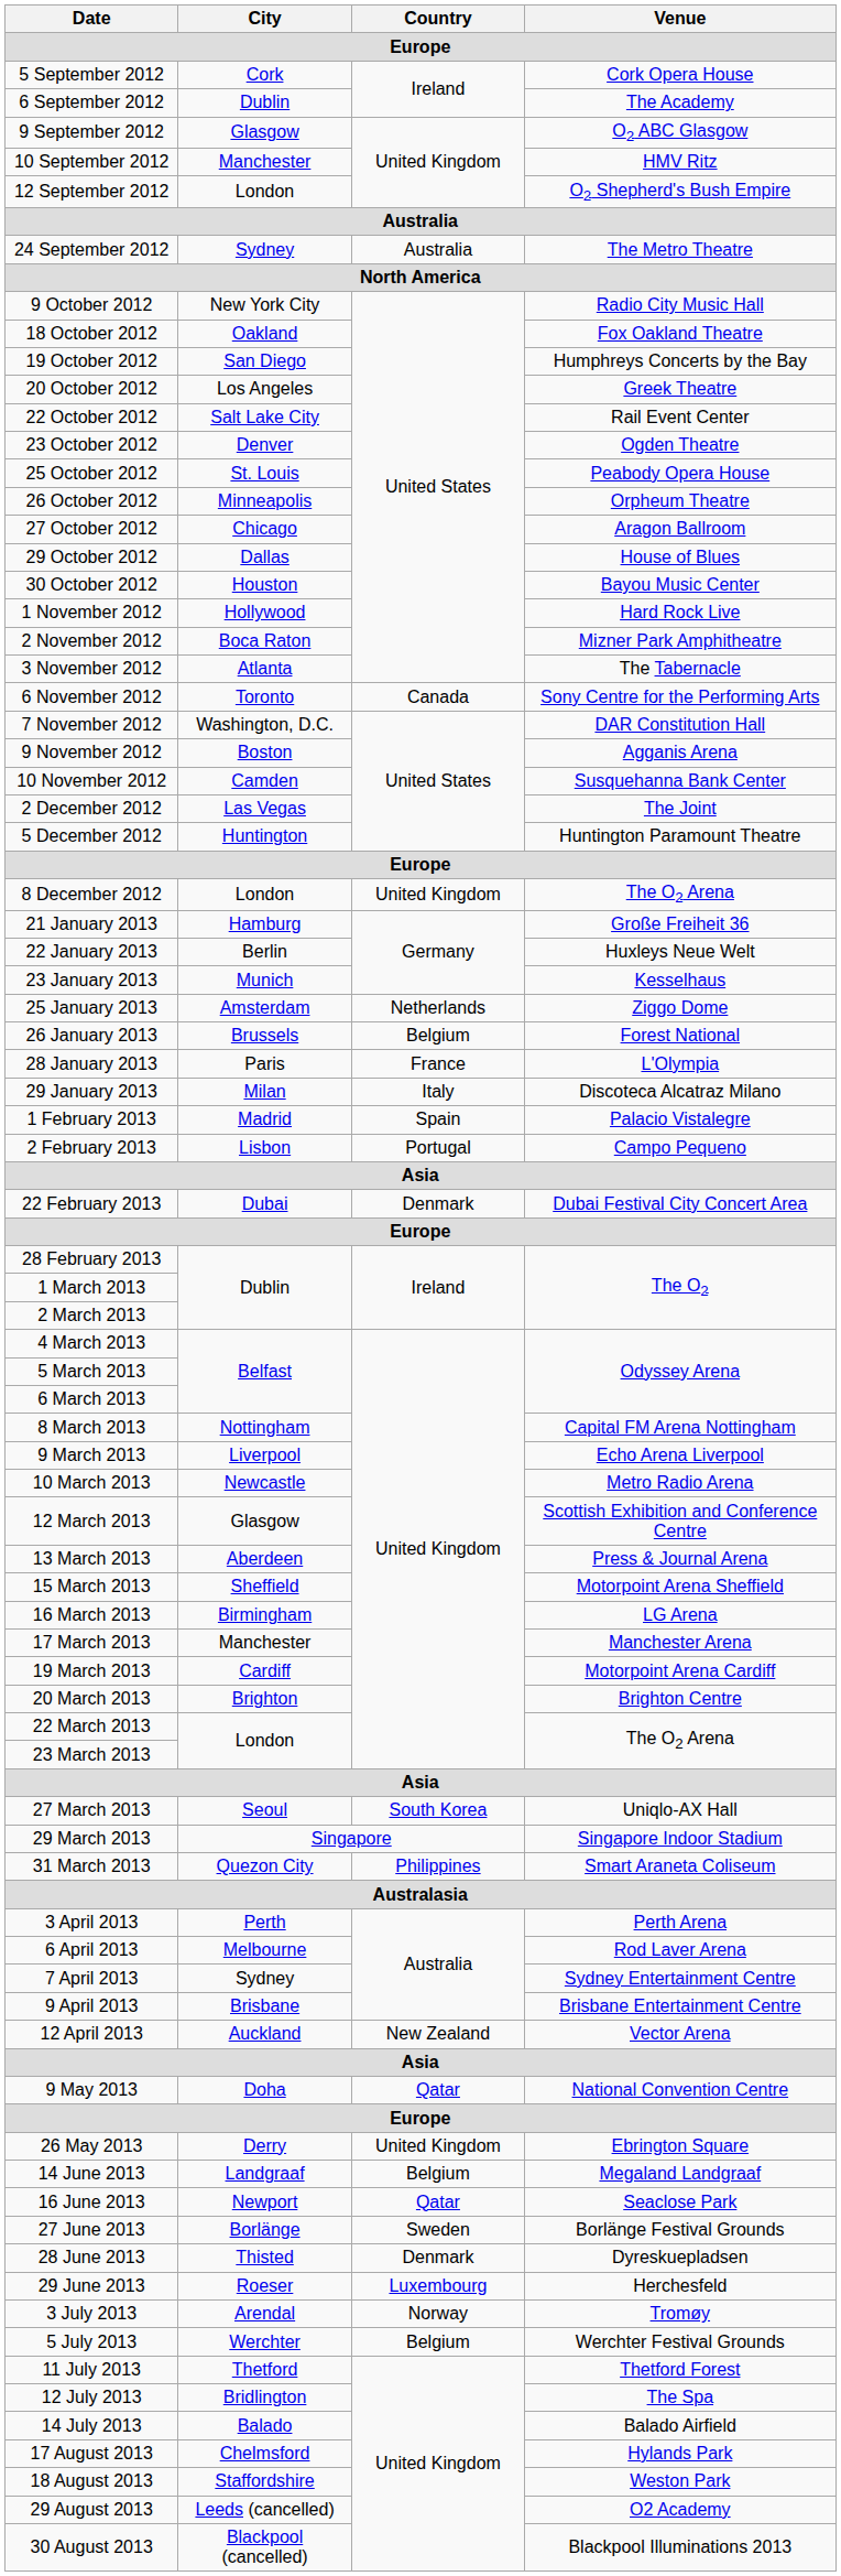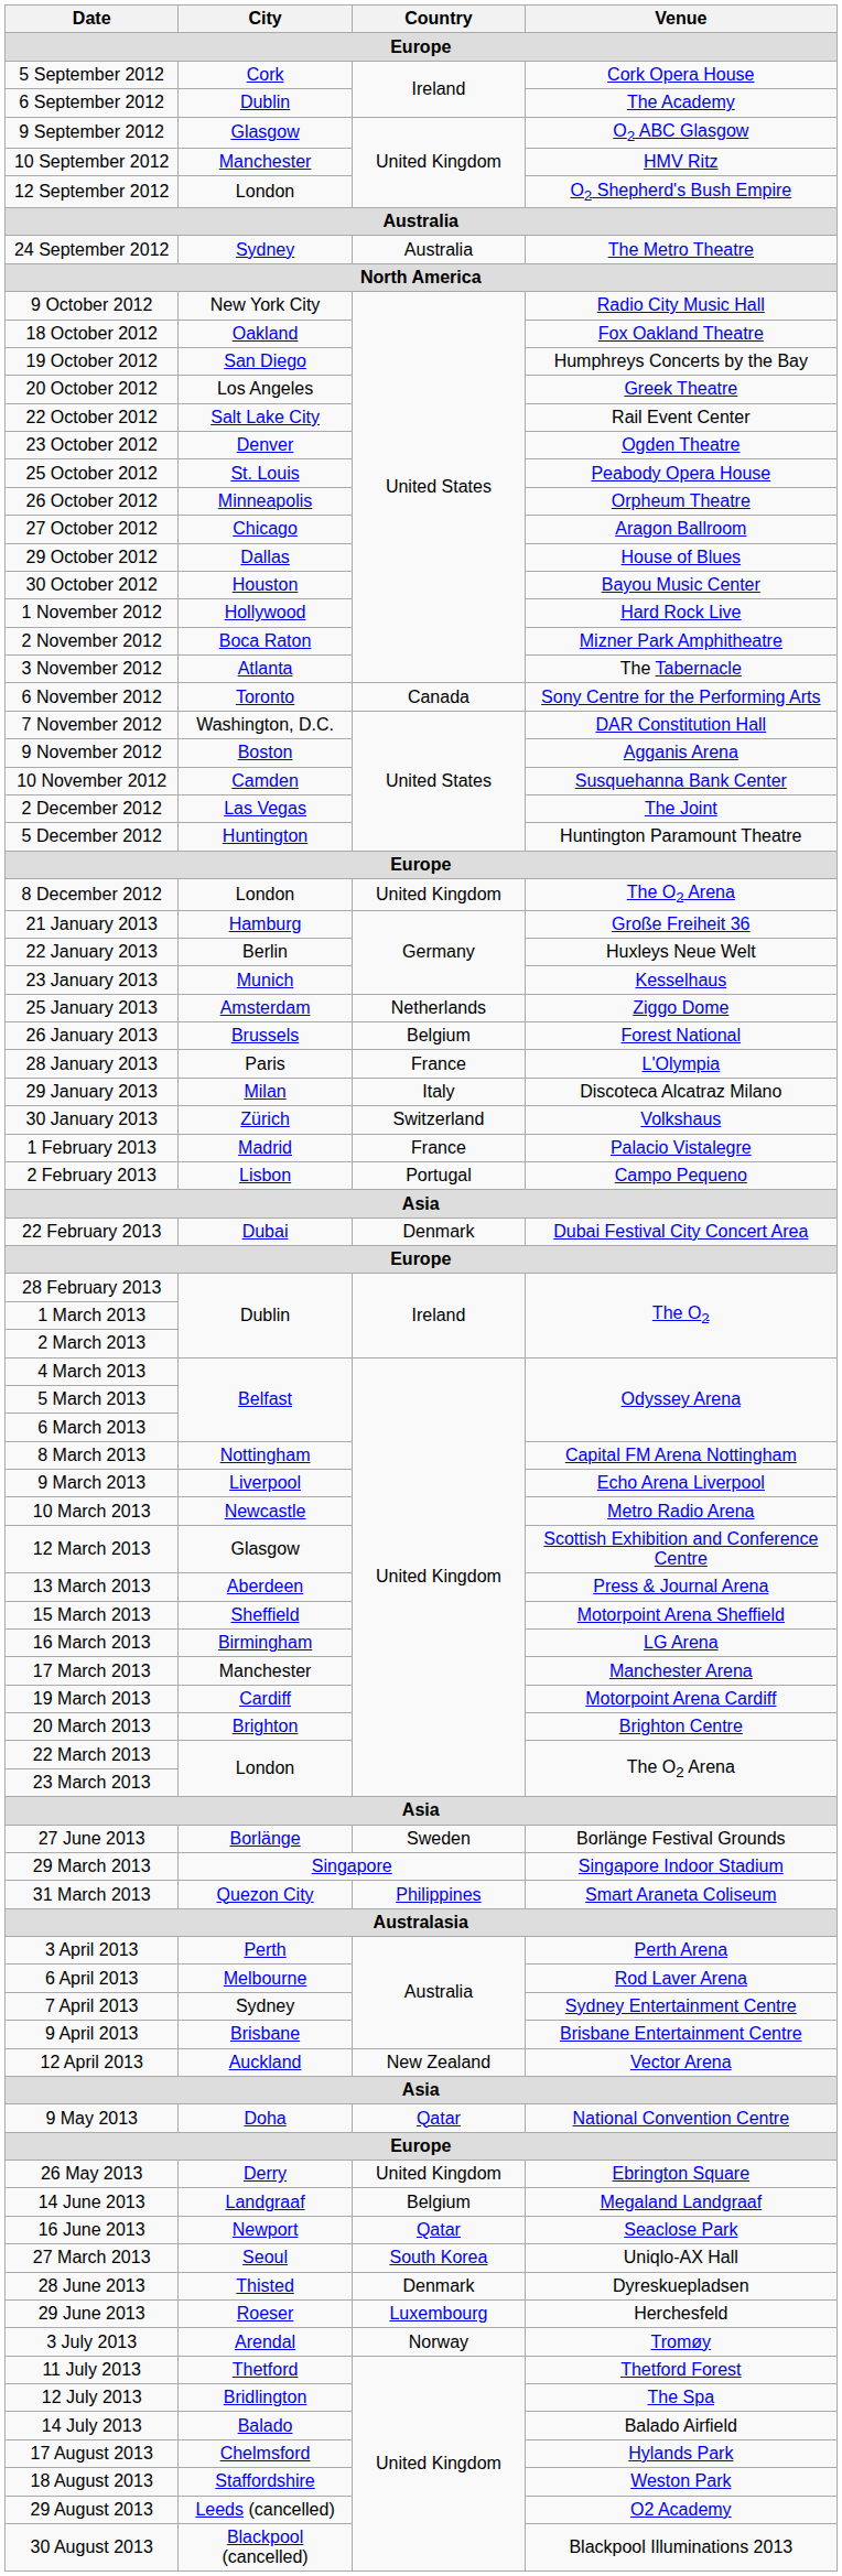 <table class="wikitable" style="text-align:center;">
 <tr>
 <th width="150">Date</th>
 <th width="150">City</th>
 <th width="150">Country</th>
 <th width="275">Venue</th>
 </tr>
 <tr>
 </tr>
 <tr style="background:#ddd;">
 <td colspan="4"><strong>Europe</strong></td>
 </tr>
 <tr>
 <td>5 September 2012</td>
 <td><a href='#'>Cork</a></td>
 <td rowspan="2">Ireland</td>
 <td><a href='#'>Cork Opera House</a></td>
 </tr>
 <tr>
 <td>6 September 2012</td>
 <td><a href='#'>Dublin</a></td>
 <td><a href='#'>The Academy</a></td>
 </tr>
 <tr>
 <td>9 September 2012</td>
 <td><a href='#'>Glasgow</a></td>
 <td rowspan="3">United Kingdom</td>
 <td><a href='#'>O<sub>2</sub> ABC Glasgow</a></td>
 </tr>
 <tr>
 <td>10 September 2012</td>
 <td><a href='#'>Manchester</a></td>
 <td><a href='#'>HMV Ritz</a></td>
 </tr>
 <tr>
 <td>12 September 2012</td>
 <td>London</td>
 <td><a href='#'>O<sub>2</sub> Shepherd's Bush Empire</a></td>
 </tr>
 <tr>
 </tr>
 <tr style="background:#ddd;">
 <td colspan="4"><strong>Australia</strong></td>
 </tr>
 <tr>
 <td>24 September 2012</td>
 <td><a href='#'>Sydney</a></td>
 <td>Australia</td>
 <td><a href='#'>The Metro Theatre</a></td>
 </tr>
 <tr>
 </tr>
 <tr style="background:#ddd;">
 <td colspan="4"><strong>North America</strong></td>
 </tr>
 <tr>
 <td>9 October 2012</td>
 <td>New York City</td>
 <td rowspan="14">United States</td>
 <td><a href='#'>Radio City Music Hall</a></td>
 </tr>
 <tr>
 <td>18 October 2012</td>
 <td><a href='#'>Oakland</a></td>
 <td><a href='#'>Fox Oakland Theatre</a></td>
 </tr>
 <tr>
 <td>19 October 2012</td>
 <td><a href='#'>San Diego</a></td>
 <td>Humphreys Concerts by the Bay</td>
 </tr>
 <tr>
 <td>20 October 2012</td>
 <td>Los Angeles</td>
 <td><a href='#'>Greek Theatre</a></td>
 </tr>
 <tr>
 <td>22 October 2012</td>
 <td><a href='#'>Salt Lake City</a></td>
 <td>Rail Event Center</td>
 </tr>
 <tr>
 <td>23 October 2012</td>
 <td><a href='#'>Denver</a></td>
 <td><a href='#'>Ogden Theatre</a></td>
 </tr>
 <tr>
 <td>25 October 2012</td>
 <td><a href='#'>St. Louis</a></td>
 <td><a href='#'>Peabody Opera House</a></td>
 </tr>
 <tr>
 <td>26 October 2012</td>
 <td><a href='#'>Minneapolis</a></td>
 <td><a href='#'>Orpheum Theatre</a></td>
 </tr>
 <tr>
 <td>27 October 2012</td>
 <td><a href='#'>Chicago</a></td>
 <td><a href='#'>Aragon Ballroom</a></td>
 </tr>
 <tr>
 <td>29 October 2012</td>
 <td><a href='#'>Dallas</a></td>
 <td><a href='#'>House of Blues</a></td>
 </tr>
 <tr>
 <td>30 October 2012</td>
 <td><a href='#'>Houston</a></td>
 <td><a href='#'>Bayou Music Center</a></td>
 </tr>
 <tr>
 <td>1 November 2012</td>
 <td><a href='#'>Hollywood</a></td>
 <td><a href='#'>Hard Rock Live</a></td>
 </tr>
 <tr>
 <td>2 November 2012</td>
 <td><a href='#'>Boca Raton</a></td>
 <td><a href='#'>Mizner Park Amphitheatre</a></td>
 </tr>
 <tr>
 <td>3 November 2012</td>
 <td><a href='#'>Atlanta</a></td>
 <td>The <a href='#'>Tabernacle</a></td>
 </tr>
 <tr>
 <td>6 November 2012</td>
 <td><a href='#'>Toronto</a></td>
 <td>Canada</td>
 <td><a href='#'>Sony Centre for the Performing Arts</a></td>
 </tr>
 <tr>
 <td>7 November 2012</td>
 <td>Washington, D.C.</td>
 <td rowspan="5">United States</td>
 <td><a href='#'>DAR Constitution Hall</a></td>
 </tr>
 <tr>
 <td>9 November 2012</td>
 <td><a href='#'>Boston</a></td>
 <td><a href='#'>Agganis Arena</a></td>
 </tr>
 <tr>
 <td>10 November 2012</td>
 <td><a href='#'>Camden</a></td>
 <td><a href='#'>Susquehanna Bank Center</a></td>
 </tr>
 <tr>
 <td>2 December 2012</td>
 <td><a href='#'>Las Vegas</a></td>
 <td><a href='#'>The Joint</a></td>
 </tr>
 <tr>
 <td>5 December 2012</td>
 <td><a href='#'>Huntington</a></td>
 <td>Huntington Paramount Theatre</td>
 </tr>
 <tr>
 </tr>
 <tr style="background:#ddd;">
 <td colspan="4"><strong>Europe</strong></td>
 </tr>
 <tr>
 <td>8 December 2012</td>
 <td>London</td>
 <td>United Kingdom</td>
 <td><a href='#'>The O<sub>2</sub> Arena</a></td>
 </tr>
 <tr>
 <td>21 January 2013</td>
 <td><a href='#'>Hamburg</a></td>
 <td rowspan="3">Germany</td>
 <td><a href='#'>Große Freiheit 36</a></td>
 </tr>
 <tr>
 <td>22 January 2013</td>
 <td>Berlin</td>
 <td>Huxleys Neue Welt</td>
 </tr>
 <tr>
 <td>23 January 2013</td>
 <td><a href='#'>Munich</a></td>
 <td><a href='#'>Kesselhaus</a></td>
 </tr>
 <tr>
 <td>25 January 2013</td>
 <td><a href='#'>Amsterdam</a></td>
 <td>Netherlands</td>
 <td><a href='#'>Ziggo Dome</a></td>
 </tr>
 <tr>
 <td>26 January 2013</td>
 <td><a href='#'>Brussels</a></td>
 <td>Belgium</td>
 <td><a href='#'>Forest National</a></td>
 </tr>
 <tr>
 <td>28 January 2013</td>
 <td>Paris</td>
 <td>France</td>
 <td><a href='#'>L'Olympia</a></td>
 </tr>
 <tr>
 <td>29 January 2013</td>
 <td><a href='#'>Milan</a></td>
 <td>Italy</td>
 <td>Discoteca Alcatraz Milano</td>
 </tr>
 <tr>
+<td>30 January 2013</td>
+<td><a href='#'>Zürich</a></td>
+<td>Switzerland</td>
+<td><a href='#'>Volkshaus</a></td>
+</tr>
+<tr>
 <td>1 February 2013</td>
 <td><a href='#'>Madrid</a></td>
-<td>Spain</td>
+<td>France</td>
 <td><a href='#'>Palacio Vistalegre</a></td>
 </tr>
 <tr>
 <td>2 February 2013</td>
 <td><a href='#'>Lisbon</a></td>
 <td>Portugal</td>
 <td><a href='#'>Campo Pequeno</a></td>
 </tr>
 <tr>
 </tr>
 <tr style="background:#ddd;">
 <td colspan="4"><strong>Asia</strong></td>
 </tr>
 <tr>
 <td>22 February 2013</td>
 <td><a href='#'>Dubai</a></td>
 <td>Denmark</td>
 <td><a href='#'>Dubai Festival City Concert Area</a></td>
 </tr>
 <tr>
 </tr>
 <tr style="background:#ddd;">
 <td colspan="4"><strong>Europe</strong></td>
 </tr>
 <tr>
 <td>28 February 2013</td>
 <td rowspan="3">Dublin</td>
 <td rowspan="3">Ireland</td>
 <td rowspan="3"><a href='#'>The O<sub>2</sub></a></td>
 </tr>
 <tr>
 <td>1 March 2013</td>
 </tr>
 <tr>
 <td>2 March 2013</td>
 </tr>
 <tr>
 <td>4 March 2013</td>
 <td rowspan="3"><a href='#'>Belfast</a></td>
 <td rowspan="15">United Kingdom</td>
 <td rowspan="3"><a href='#'>Odyssey Arena</a></td>
 </tr>
 <tr>
 <td>5 March 2013</td>
 </tr>
 <tr>
 <td>6 March 2013</td>
 </tr>
 <tr>
 <td>8 March 2013</td>
 <td><a href='#'>Nottingham</a></td>
 <td><a href='#'>Capital FM Arena Nottingham</a></td>
 </tr>
 <tr>
 <td>9 March 2013</td>
 <td><a href='#'>Liverpool</a></td>
 <td><a href='#'>Echo Arena Liverpool</a></td>
 </tr>
 <tr>
 <td>10 March 2013</td>
 <td><a href='#'>Newcastle</a></td>
 <td><a href='#'>Metro Radio Arena</a></td>
 </tr>
 <tr>
 <td>12 March 2013</td>
 <td>Glasgow</td>
 <td><a href='#'>Scottish Exhibition and Conference Centre</a></td>
 </tr>
 <tr>
 <td>13 March 2013</td>
 <td><a href='#'>Aberdeen</a></td>
 <td><a href='#'>Press & Journal Arena</a></td>
 </tr>
 <tr>
 <td>15 March 2013</td>
 <td><a href='#'>Sheffield</a></td>
 <td><a href='#'>Motorpoint Arena Sheffield</a></td>
 </tr>
 <tr>
 <td>16 March 2013</td>
 <td><a href='#'>Birmingham</a></td>
 <td><a href='#'>LG Arena</a></td>
 </tr>
 <tr>
 <td>17 March 2013</td>
 <td>Manchester</td>
 <td><a href='#'>Manchester Arena</a></td>
 </tr>
 <tr>
 <td>19 March 2013</td>
 <td><a href='#'>Cardiff</a></td>
 <td><a href='#'>Motorpoint Arena Cardiff</a></td>
 </tr>
 <tr>
 <td>20 March 2013</td>
 <td><a href='#'>Brighton</a></td>
 <td><a href='#'>Brighton Centre</a></td>
 </tr>
 <tr>
 <td>22 March 2013</td>
 <td rowspan="2">London</td>
 <td rowspan="2">The O<sub>2</sub> Arena</td>
 </tr>
 <tr>
 <td>23 March 2013</td>
 </tr>
 <tr>
 </tr>
 <tr style="background:#ddd;">
 <td colspan="4"><strong>Asia</strong></td>
 </tr>
 <tr>
-<td>27 March 2013</td>
-<td><a href='#'>Seoul</a></td>
-<td><a href='#'>South Korea</a></td>
-<td>Uniqlo-AX Hall</td>
+<td>27 June 2013</td>
+<td><a href='#'>Borlänge</a></td>
+<td>Sweden</td>
+<td>Borlänge Festival Grounds</td>
 </tr>
 <tr>
 <td>29 March 2013</td>
 <td colspan=2><a href='#'>Singapore</a></td>
 <td><a href='#'>Singapore Indoor Stadium</a></td>
 </tr>
 <tr>
 <td>31 March 2013</td>
 <td><a href='#'>Quezon City</a></td>
 <td><a href='#'>Philippines</a></td>
 <td><a href='#'>Smart Araneta Coliseum</a></td>
 </tr>
 <tr>
 </tr>
 <tr style="background:#ddd;">
 <td colspan="4"><strong>Australasia</strong></td>
 </tr>
 <tr>
 <td>3 April 2013</td>
 <td><a href='#'>Perth</a></td>
 <td rowspan="4">Australia</td>
 <td><a href='#'>Perth Arena</a></td>
 </tr>
 <tr>
 <td>6 April 2013</td>
 <td><a href='#'>Melbourne</a></td>
 <td><a href='#'>Rod Laver Arena</a></td>
 </tr>
 <tr>
 <td>7 April 2013</td>
 <td>Sydney</td>
 <td><a href='#'>Sydney Entertainment Centre</a></td>
 </tr>
 <tr>
 <td>9 April 2013</td>
 <td><a href='#'>Brisbane</a></td>
 <td><a href='#'>Brisbane Entertainment Centre</a></td>
 </tr>
 <tr>
 <td>12 April 2013</td>
 <td><a href='#'>Auckland</a></td>
 <td>New Zealand</td>
 <td><a href='#'>Vector Arena</a></td>
 </tr>
 <tr>
 </tr>
 <tr style="background:#ddd;">
 <td colspan="4"><strong>Asia</strong></td>
 </tr>
 <tr>
 <td>9 May 2013</td>
 <td><a href='#'>Doha</a></td>
 <td><a href='#'>Qatar</a></td>
 <td><a href='#'>National Convention Centre</a></td>
 </tr>
 <tr>
 </tr>
 <tr style="background:#ddd;">
 <td colspan="4"><strong>Europe</strong></td>
 </tr>
 <tr>
 <td>26 May 2013</td>
 <td><a href='#'>Derry</a></td>
 <td>United Kingdom</td>
 <td><a href='#'>Ebrington Square</a></td>
 </tr>
 <tr>
 <td>14 June 2013</td>
 <td><a href='#'>Landgraaf</a></td>
 <td>Belgium</td>
 <td><a href='#'>Megaland Landgraaf</a></td>
 </tr>
 <tr>
 <td>16 June 2013</td>
 <td><a href='#'>Newport</a></td>
 <td><a href='#'>Qatar</a></td>
 <td><a href='#'>Seaclose Park</a></td>
 </tr>
 <tr>
-<td>27 June 2013</td>
-<td><a href='#'>Borlänge</a></td>
-<td>Sweden</td>
-<td>Borlänge Festival Grounds</td>
+<td>27 March 2013</td>
+<td><a href='#'>Seoul</a></td>
+<td><a href='#'>South Korea</a></td>
+<td>Uniqlo-AX Hall</td>
 </tr>
 <tr>
 <td>28 June 2013</td>
 <td><a href='#'>Thisted</a></td>
 <td>Denmark</td>
 <td>Dyreskuepladsen</td>
 </tr>
 <tr>
 <td>29 June 2013</td>
 <td><a href='#'>Roeser</a></td>
 <td><a href='#'>Luxembourg</a></td>
 <td>Herchesfeld</td>
 </tr>
 <tr>
 <td>3 July 2013</td>
 <td><a href='#'>Arendal</a></td>
 <td>Norway</td>
 <td><a href='#'>Tromøy</a></td>
-</tr>
-<tr>
-<td>5 July 2013</td>
-<td><a href='#'>Werchter</a></td>
-<td>Belgium</td>
-<td>Werchter Festival Grounds</td>
 </tr>
 <tr>
 <td>11 July 2013</td>
 <td><a href='#'>Thetford</a></td>
 <td rowspan="7">United Kingdom</td>
 <td><a href='#'>Thetford Forest</a></td>
 </tr>
 <tr>
 <td>12 July 2013</td>
 <td><a href='#'>Bridlington</a></td>
 <td><a href='#'>The Spa</a></td>
 </tr>
 <tr>
 <td>14 July 2013</td>
 <td><a href='#'>Balado</a></td>
 <td>Balado Airfield</td>
 </tr>
 <tr>
 <td>17 August 2013</td>
 <td><a href='#'>Chelmsford</a></td>
 <td><a href='#'>Hylands Park</a></td>
 </tr>
 <tr>
 <td>18 August 2013</td>
 <td><a href='#'>Staffordshire</a></td>
 <td><a href='#'>Weston Park</a></td>
 </tr>
 <tr>
 <td>29 August 2013</td>
 <td><a href='#'>Leeds</a> (cancelled)</td>
 <td><a href='#'>O2 Academy</a></td>
 </tr>
 <tr>
 <td>30 August 2013</td>
 <td><a href='#'>Blackpool</a> (cancelled)</td>
 <td>Blackpool Illuminations 2013</td>
 </tr>
 <tr>
 </tr>
 </table>
